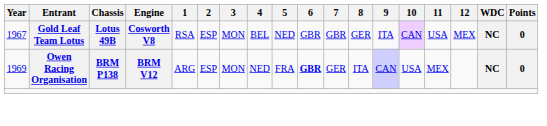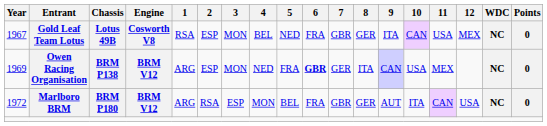 <table class="wikitable" style="text-align:center; font-size:90%">
 <tr>
 <th>Year</th>
 <th>Entrant</th>
 <th>Chassis</th>
 <th>Engine</th>
 <th>1</th>
 <th>2</th>
 <th>3</th>
 <th>4</th>
 <th>5</th>
 <th>6</th>
 <th>7</th>
 <th>8</th>
 <th>9</th>
 <th>10</th>
 <th>11</th>
 <th>12</th>
 <th>WDC</th>
 <th>Points</th>
 </tr>
 <tr>
 <td><a href='#'>1967</a></td>
 <th><a href='#'>Gold Leaf</a> <a href='#'>Team Lotus</a></th>
 <th><a href='#'>Lotus</a> <a href='#'>49B</a></th>
 <th><a href='#'>Cosworth</a> <a href='#'>V8</a></th>
 <td><a href='#'>RSA</a></td>
 <td><a href='#'>ESP</a></td>
 <td><a href='#'>MON</a></td>
 <td><a href='#'>BEL</a></td>
 <td><a href='#'>NED</a></td>
-<td><a href='#'>GBR</a></td>
+<td><a href='#'>FRA</a></td>
 <td><a href='#'>GBR</a></td>
 <td><a href='#'>GER</a></td>
 <td><a href='#'>ITA</a></td>
 <td style="background:#EFCFFF;"><a href='#'>CAN</a><br></td>
 <td><a href='#'>USA</a></td>
 <td><a href='#'>MEX</a></td>
 <th>NC</th>
 <th>0</th>
 </tr>
 <tr>
 <td><a href='#'>1969</a></td>
 <th><a href='#'>Owen Racing Organisation</a></th>
 <th><a href='#'>BRM</a> <a href='#'>P138</a></th>
 <th><a href='#'>BRM</a> <a href='#'>V12</a></th>
 <td><a href='#'>ARG</a></td>
 <td><a href='#'>ESP</a></td>
 <td><a href='#'>MON</a></td>
 <td><a href='#'>NED</a></td>
 <td><a href='#'>FRA</a></td>
 <td><strong><a href='#'>GBR</a></strong></td>
 <td><a href='#'>GER</a></td>
 <td><a href='#'>ITA</a></td>
 <td style="background:#CFCFFF;"><a href='#'>CAN</a><br></td>
 <td><a href='#'>USA</a></td>
 <td><a href='#'>MEX</a></td>
 <td></td>
 <th>NC</th>
 <th>0</th>
 </tr>
 <tr>
+<td><a href='#'>1972</a></td>
+<th><a href='#'>Marlboro</a> <a href='#'>BRM</a></th>
+<th><a href='#'>BRM</a> <a href='#'>P180</a></th>
+<th><a href='#'>BRM</a> <a href='#'>V12</a></th>
+<td><a href='#'>ARG</a></td>
+<td><a href='#'>RSA</a></td>
+<td><a href='#'>ESP</a></td>
+<td><a href='#'>MON</a></td>
+<td><a href='#'>BEL</a></td>
+<td><a href='#'>FRA</a></td>
+<td><a href='#'>GBR</a></td>
+<td><a href='#'>GER</a></td>
+<td><a href='#'>AUT</a></td>
+<td><a href='#'>ITA</a></td>
+<td style="background:#EFCFFF;"><a href='#'>CAN</a><br></td>
+<td><a href='#'>USA</a></td>
+<th>NC</th>
+<th>0</th>
+</tr>
+<tr>
 <td colspan="18"></td>
 </tr>
 </table>
